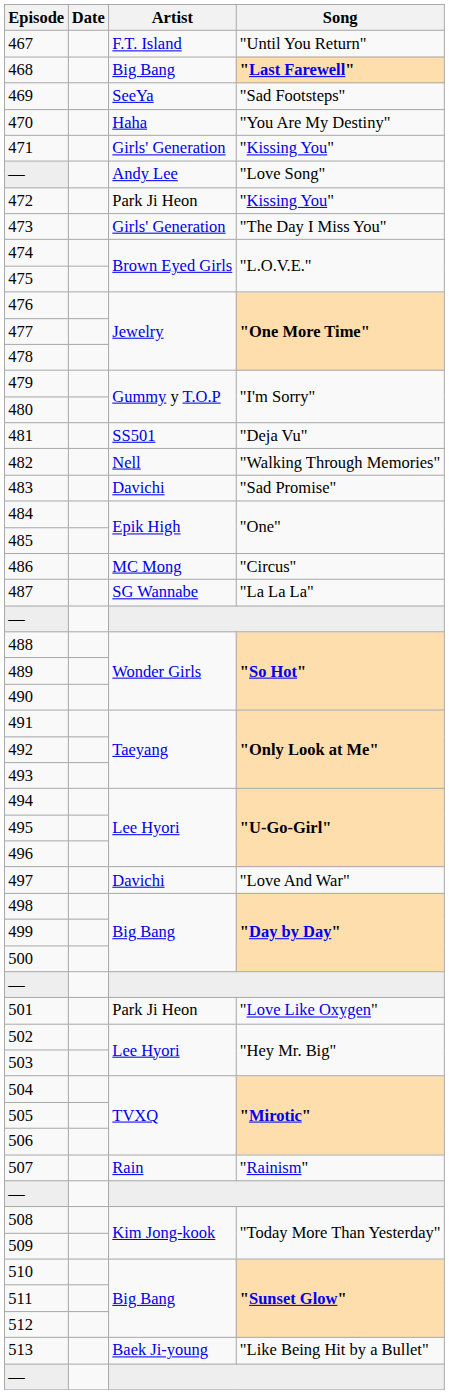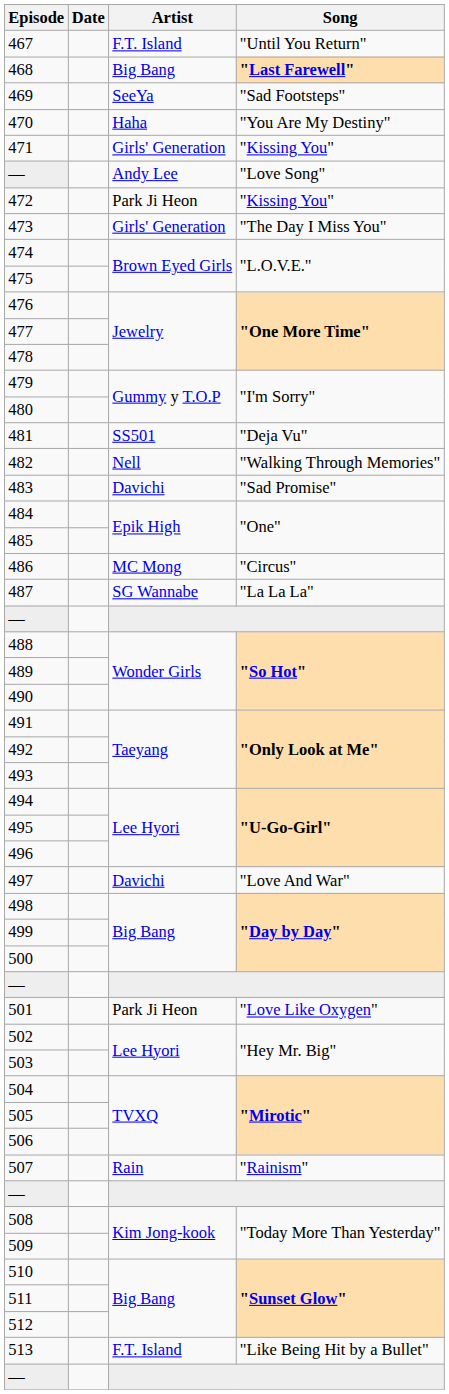 <table class="sortable wikitable">
 <tr>
 <th>Episode</th>
 <th>Date</th>
 <th>Artist</th>
 <th>Song</th>
 </tr>
 <tr>
 <td>467</td>
 <td></td>
 <td><a href='#'>F.T. Island</a></td>
 <td>"Until You Return"</td>
 </tr>
 <tr>
 <td>468</td>
 <td></td>
 <td><a href='#'>Big Bang</a></td>
 <td style="font-weight: bold; background: navajowhite;">"<a href='#'>Last Farewell</a>"</td>
 </tr>
 <tr>
 <td>469</td>
 <td></td>
 <td><a href='#'>SeeYa</a></td>
 <td>"Sad Footsteps"</td>
 </tr>
 <tr>
 <td>470</td>
 <td></td>
 <td><a href='#'>Haha</a></td>
 <td>"You Are My Destiny"</td>
 </tr>
 <tr>
 <td>471</td>
 <td></td>
 <td><a href='#'>Girls' Generation</a></td>
 <td>"<a href='#'>Kissing You</a>"</td>
 </tr>
 <tr>
 <td style="background:#eee;">—</td>
 <td></td>
 <td><a href='#'>Andy Lee</a></td>
 <td>"Love Song"</td>
 </tr>
 <tr>
 <td>472</td>
 <td></td>
 <td>Park Ji Heon</td>
 <td>"<a href='#'>Kissing You</a>"</td>
 </tr>
 <tr>
 <td>473</td>
 <td></td>
 <td><a href='#'>Girls' Generation</a></td>
 <td>"The Day I Miss You"</td>
 </tr>
 <tr>
 <td>474</td>
 <td></td>
 <td rowspan="2"><a href='#'>Brown Eyed Girls</a></td>
 <td rowspan="2">"L.O.V.E."</td>
 </tr>
 <tr>
 <td>475</td>
 <td></td>
 </tr>
 <tr>
 <td>476</td>
 <td></td>
 <td rowspan="3"><a href='#'>Jewelry</a></td>
 <td rowspan="3" style="font-weight: bold; background: navajowhite;">"One More Time"</td>
 </tr>
 <tr>
 <td>477</td>
 <td></td>
 </tr>
 <tr>
 <td>478</td>
 <td></td>
 </tr>
 <tr>
 <td>479</td>
 <td></td>
 <td rowspan="2"><a href='#'>Gummy</a> y <a href='#'>T.O.P</a></td>
 <td rowspan="2">"I'm Sorry"</td>
 </tr>
 <tr>
 <td>480</td>
 <td></td>
 </tr>
 <tr>
 <td>481</td>
 <td></td>
 <td><a href='#'>SS501</a></td>
 <td>"Deja Vu"</td>
 </tr>
 <tr>
 <td>482</td>
 <td></td>
 <td><a href='#'>Nell</a></td>
 <td>"Walking Through Memories"</td>
 </tr>
 <tr>
 <td>483</td>
 <td></td>
 <td><a href='#'>Davichi</a></td>
 <td>"Sad Promise"</td>
 </tr>
 <tr>
 <td>484</td>
 <td></td>
 <td rowspan="2"><a href='#'>Epik High</a></td>
 <td rowspan="2">"One"</td>
 </tr>
 <tr>
 <td>485</td>
 <td></td>
 </tr>
 <tr>
 <td>486</td>
 <td></td>
 <td><a href='#'>MC Mong</a></td>
 <td>"Circus"</td>
 </tr>
 <tr>
 <td>487</td>
 <td></td>
 <td><a href='#'>SG Wannabe</a></td>
 <td>"La La La"</td>
 </tr>
 <tr>
 <td style="background:#eee;">—</td>
 <td></td>
 <td colspan="2" style="background:#eee;"></td>
 </tr>
 <tr>
 <td>488</td>
 <td></td>
 <td rowspan="3"><a href='#'>Wonder Girls</a></td>
 <td rowspan="3" style="font-weight: bold; background: navajowhite;">"<a href='#'>So Hot</a>"</td>
 </tr>
 <tr>
 <td>489</td>
 <td></td>
 </tr>
 <tr>
 <td>490</td>
 <td></td>
 </tr>
 <tr>
 <td>491</td>
 <td></td>
 <td rowspan="3"><a href='#'>Taeyang</a></td>
 <td rowspan="3" style="font-weight: bold; background: navajowhite;">"Only Look at Me"</td>
 </tr>
 <tr>
 <td>492</td>
 <td></td>
 </tr>
 <tr>
 <td>493</td>
 <td></td>
 </tr>
 <tr>
 <td>494</td>
 <td></td>
 <td rowspan="3"><a href='#'>Lee Hyori</a></td>
 <td rowspan="3" style="font-weight: bold; background: navajowhite;">"U-Go-Girl"</td>
 </tr>
 <tr>
 <td>495</td>
 <td></td>
 </tr>
 <tr>
 <td>496</td>
 <td></td>
 </tr>
 <tr>
 <td>497</td>
 <td></td>
 <td><a href='#'>Davichi</a></td>
 <td>"Love And War"</td>
 </tr>
 <tr>
 <td>498</td>
 <td></td>
 <td rowspan="3"><a href='#'>Big Bang</a></td>
 <td rowspan="3" style="font-weight: bold; background: navajowhite;">"<a href='#'>Day by Day</a>"</td>
 </tr>
 <tr>
 <td>499</td>
 <td></td>
 </tr>
 <tr>
 <td>500</td>
 <td></td>
 </tr>
 <tr>
 <td style="background:#eee;">—</td>
 <td></td>
 <td colspan="2" style="background:#eee;"></td>
 </tr>
 <tr>
 <td>501</td>
 <td></td>
 <td>Park Ji Heon</td>
 <td>"<a href='#'>Love Like Oxygen</a>"</td>
 </tr>
 <tr>
 <td>502</td>
 <td></td>
 <td rowspan="2"><a href='#'>Lee Hyori</a></td>
 <td rowspan="2">"Hey Mr. Big"</td>
 </tr>
 <tr>
 <td>503</td>
 <td></td>
 </tr>
 <tr>
 <td>504</td>
 <td></td>
 <td rowspan="3"><a href='#'>TVXQ</a></td>
 <td rowspan="3" style="font-weight: bold; background: navajowhite;">"<a href='#'>Mirotic</a>"</td>
 </tr>
 <tr>
 <td>505</td>
 <td></td>
 </tr>
 <tr>
 <td>506</td>
 <td></td>
 </tr>
 <tr>
 <td>507</td>
 <td></td>
 <td><a href='#'>Rain</a></td>
 <td>"<a href='#'>Rainism</a>"</td>
 </tr>
 <tr>
 <td style="background:#eee;">—</td>
 <td></td>
 <td colspan="2" style="background:#eee;"></td>
 </tr>
 <tr>
 <td>508</td>
 <td></td>
 <td rowspan="2"><a href='#'>Kim Jong-kook</a></td>
 <td rowspan="2">"Today More Than Yesterday"</td>
 </tr>
 <tr>
 <td>509</td>
 <td></td>
 </tr>
 <tr>
 <td>510</td>
 <td></td>
 <td rowspan="3"><a href='#'>Big Bang</a></td>
 <td rowspan="3" style="font-weight: bold; background: navajowhite;">"<a href='#'>Sunset Glow</a>"</td>
 </tr>
 <tr>
 <td>511</td>
 <td></td>
 </tr>
 <tr>
 <td>512</td>
 <td></td>
 </tr>
 <tr>
 <td>513</td>
 <td></td>
-<td><a href='#'>Baek Ji-young</a></td>
+<td><a href='#'>F.T. Island</a></td>
 <td>"Like Being Hit by a Bullet"</td>
 </tr>
 <tr>
 <td style="background:#eee;">—</td>
 <td></td>
 <td colspan="2" style="background:#eee;"></td>
 </tr>
 </table>
